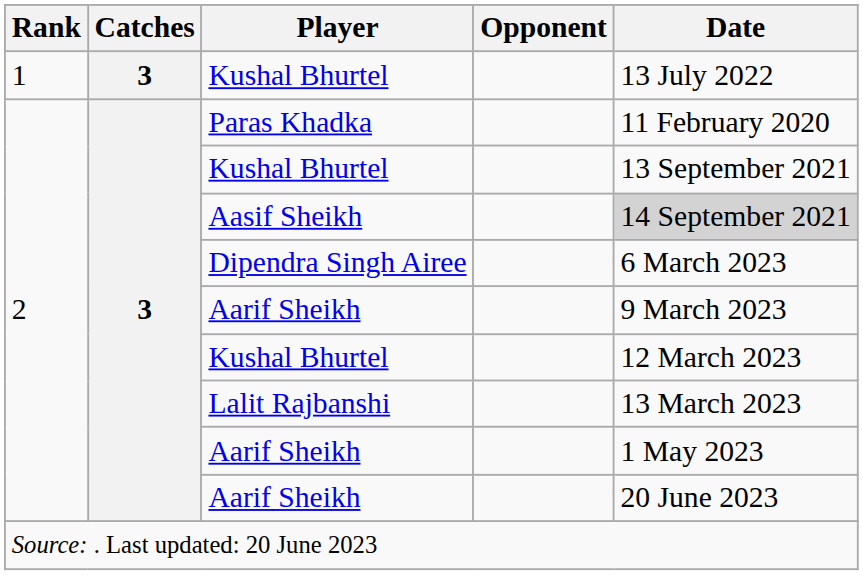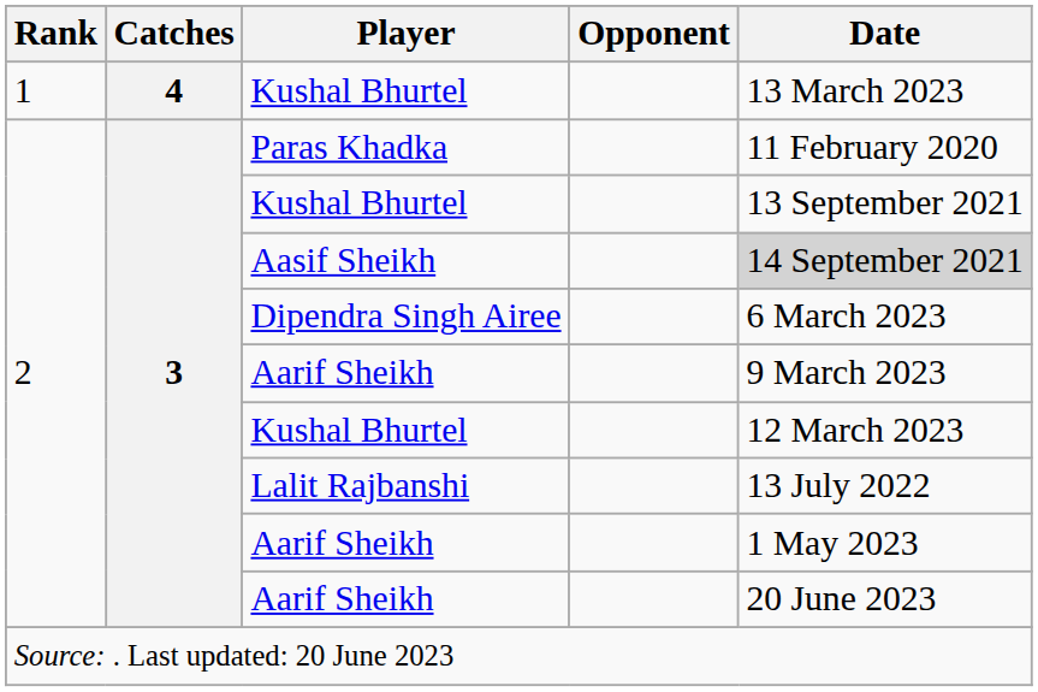 <table class="wikitable">
 <tr>
 <th>Rank</th>
 <th>Catches</th>
 <th>Player</th>
 <th>Opponent</th>
 <th>Date</th>
 </tr>
 <tr>
 <td>1</td>
-<th>3</th>
+<th>4</th>
 <td><a href='#'>Kushal Bhurtel</a></td>
 <td></td>
-<td>13 July 2022</td>
+<td>13 March 2023</td>
 </tr>
 <tr>
 <td rowspan="9">2</td>
 <th rowspan="9">3</th>
 <td><a href='#'>Paras Khadka</a></td>
 <td></td>
 <td>11 February 2020</td>
 </tr>
 <tr>
 <td><a href='#'>Kushal Bhurtel</a></td>
 <td></td>
 <td>13 September 2021</td>
 </tr>
 <tr>
 <td><a href='#'>Aasif Sheikh</a></td>
 <td></td>
 <td style="background: lightgrey;">14 September 2021</td>
 </tr>
 <tr>
 <td><a href='#'>Dipendra Singh Airee</a></td>
 <td></td>
 <td>6 March 2023</td>
 </tr>
 <tr>
 <td><a href='#'>Aarif Sheikh</a></td>
 <td></td>
 <td>9 March 2023</td>
 </tr>
 <tr>
 <td><a href='#'>Kushal Bhurtel</a></td>
 <td></td>
 <td>12 March 2023</td>
 </tr>
 <tr>
 <td><a href='#'>Lalit Rajbanshi</a></td>
 <td></td>
-<td>13 March 2023</td>
+<td>13 July 2022</td>
 </tr>
 <tr>
 <td><a href='#'>Aarif Sheikh</a></td>
 <td></td>
 <td>1 May 2023</td>
 </tr>
 <tr>
 <td><a href='#'>Aarif Sheikh</a></td>
 <td></td>
 <td>20 June 2023</td>
 </tr>
 <tr>
 <td colspan="5"><small><em>Source: </em>. Last updated: 20 June 2023</small></td>
 </tr>
 </table>
